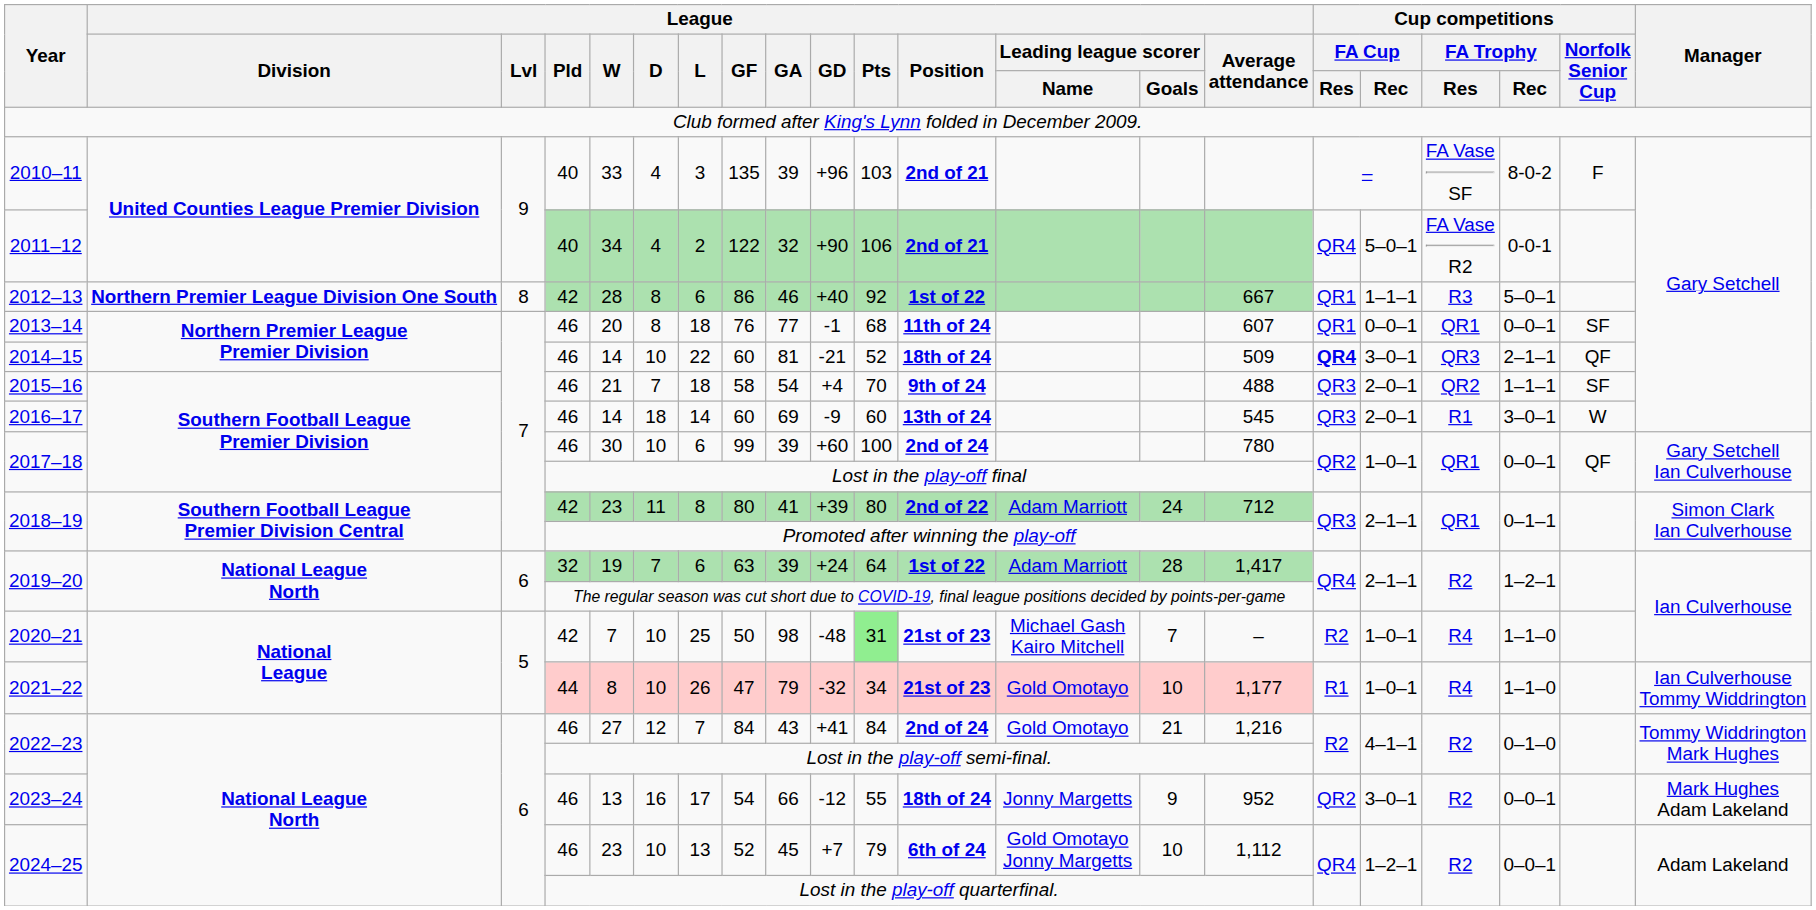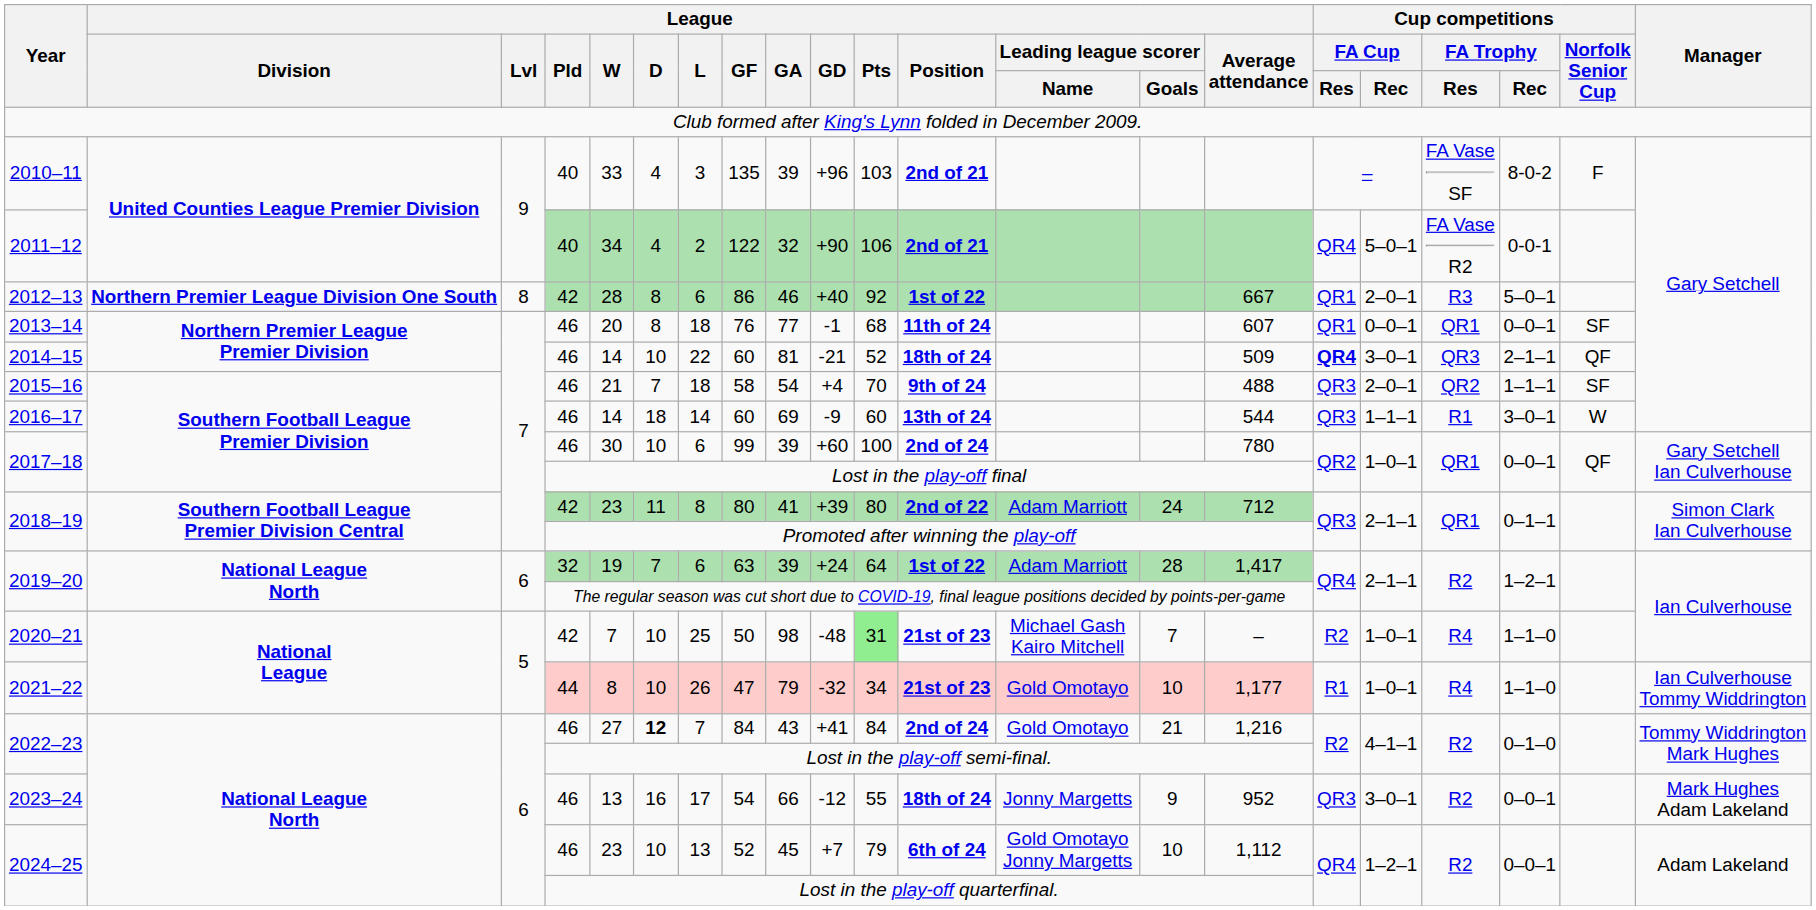 <table class="wikitable" style="text-align:center">
 <tr>
 <th rowspan=3>Year</th>
 <th colspan=14>League</th>
 <th colspan=5>Cup competitions</th>
 <th rowspan=3>Manager</th>
 </tr>
 <tr>
 <th rowspan=2>Division</th>
 <th rowspan=2 width=30><abbr>Lvl</abbr></th>
 <th rowspan=2 width=30><abbr>Pld</abbr></th>
 <th rowspan=2 width=30><abbr>W</abbr></th>
 <th rowspan=2 width=30><abbr>D</abbr></th>
 <th rowspan=2 width=30><abbr>L</abbr></th>
 <th rowspan=2 width=30><abbr>GF</abbr></th>
 <th rowspan=2 width=30><abbr>GA</abbr></th>
 <th rowspan=2 width=30><abbr>GD</abbr></th>
 <th rowspan=2 width=30><abbr>Pts</abbr></th>
 <th rowspan=2>Position</th>
 <th colspan=2>Leading league scorer</th>
 <th rowspan=2>Average<br>attendance</th>
 <th colspan=2><a href='#'>FA Cup</a></th>
 <th colspan=2><a href='#'>FA Trophy</a></th>
 <th rowspan=2><a href='#'>Norfolk<br>Senior<br>Cup</a></th>
 </tr>
 <tr>
 <th>Name</th>
 <th>Goals</th>
 <th><abbr>Res</abbr></th>
 <th><abbr>Rec</abbr></th>
 <th><abbr>Res</abbr></th>
 <th><abbr>Rec</abbr></th>
 </tr>
 <tr>
 <td colspan=21><em>Club formed after <a href='#'>King's Lynn</a> folded in December 2009.</em></td>
 </tr>
 <tr>
 <td><a href='#'>2010–11</a></td>
 <td rowspan=2><strong><a href='#'>United Counties League Premier Division</a></strong></td>
 <td rowspan=2>9</td>
 <td>40</td>
 <td>33</td>
 <td>4</td>
 <td>3</td>
 <td>135</td>
 <td>39</td>
 <td>+96</td>
 <td>103</td>
 <td><strong><a href='#'>2nd of 21</a></strong></td>
 <td></td>
 <td></td>
 <td></td>
 <td colspan=2><a href='#'>–</a></td>
 <td><a href='#'>FA Vase</a><hr>SF</td>
 <td>8-0-2</td>
 <td>F</td>
 <td rowspan=7><a href='#'>Gary Setchell</a></td>
 </tr>
 <tr>
 <td><a href='#'>2011–12</a></td>
 <td bgcolor="#ace1af">40</td>
 <td bgcolor="#ace1af">34</td>
 <td bgcolor="#ace1af">4</td>
 <td bgcolor="#ace1af">2</td>
 <td bgcolor="#ace1af">122</td>
 <td bgcolor="#ace1af">32</td>
 <td bgcolor="#ace1af">+90</td>
 <td bgcolor="#ace1af">106</td>
 <td bgcolor="#ace1af"><strong><a href='#'>2nd of 21</a></strong></td>
 <td bgcolor="#ace1af"></td>
 <td bgcolor="#ace1af"></td>
 <td bgcolor="#ace1af"></td>
 <td><a href='#'>QR4</a></td>
 <td>5–0–1</td>
 <td><a href='#'>FA Vase</a><hr>R2</td>
 <td>0-0-1</td>
 <td></td>
 </tr>
 <tr>
 <td><a href='#'>2012–13</a></td>
 <td><strong><a href='#'>Northern Premier League Division One South</a></strong></td>
 <td>8</td>
 <td bgcolor="#ace1af">42</td>
 <td bgcolor="#ace1af">28</td>
 <td bgcolor="#ace1af">8</td>
 <td bgcolor="#ace1af">6</td>
 <td bgcolor="#ace1af">86</td>
 <td bgcolor="#ace1af">46</td>
 <td bgcolor="#ace1af">+40</td>
 <td bgcolor="#ace1af">92</td>
 <td bgcolor="#ace1af"><strong><a href='#'>1st of 22</a></strong></td>
 <td bgcolor="#ace1af"></td>
 <td bgcolor="#ace1af"></td>
 <td bgcolor="#ace1af">667</td>
 <td><a href='#'>QR1</a></td>
-<td>1–1–1</td>
+<td>2–0–1</td>
 <td><a href='#'>R3</a></td>
 <td>5–0–1</td>
 <td></td>
 </tr>
 <tr>
 <td><a href='#'>2013–14</a></td>
 <td rowspan=2><strong><a href='#'>Northern Premier League<br>Premier Division</a></strong></td>
 <td rowspan=8>7</td>
 <td>46</td>
 <td>20</td>
 <td>8</td>
 <td>18</td>
 <td>76</td>
 <td>77</td>
 <td>-1</td>
 <td>68</td>
 <td><strong><a href='#'>11th of 24</a></strong></td>
 <td></td>
 <td></td>
 <td>607</td>
 <td><a href='#'>QR1</a></td>
 <td>0–0–1</td>
 <td><a href='#'>QR1</a></td>
 <td>0–0–1</td>
 <td>SF</td>
 </tr>
 <tr>
 <td><a href='#'>2014–15</a></td>
 <td>46</td>
 <td>14</td>
 <td>10</td>
 <td>22</td>
 <td>60</td>
 <td>81</td>
 <td>-21</td>
 <td>52</td>
 <td><strong><a href='#'>18th of 24</a></strong></td>
 <td></td>
 <td></td>
 <td>509</td>
 <td><strong><a href='#'>QR4</a></strong></td>
 <td>3–0–1</td>
 <td><a href='#'>QR3</a></td>
 <td>2–1–1</td>
 <td>QF</td>
 </tr>
 <tr>
 <td><a href='#'>2015–16</a></td>
 <td rowspan=4><strong><a href='#'>Southern Football League<br>Premier Division</a></strong></td>
 <td>46</td>
 <td>21</td>
 <td>7</td>
 <td>18</td>
 <td>58</td>
 <td>54</td>
 <td>+4</td>
 <td>70</td>
 <td><strong><a href='#'>9th of 24</a></strong></td>
 <td></td>
 <td></td>
 <td>488</td>
 <td><a href='#'>QR3</a></td>
 <td>2–0–1</td>
 <td><a href='#'>QR2</a></td>
 <td>1–1–1</td>
 <td>SF</td>
 </tr>
 <tr>
 <td><a href='#'>2016–17</a></td>
 <td>46</td>
 <td>14</td>
 <td>18</td>
 <td>14</td>
 <td>60</td>
 <td>69</td>
 <td>-9</td>
 <td>60</td>
 <td><strong><a href='#'>13th of 24</a></strong></td>
 <td></td>
 <td></td>
-<td>545</td>
+<td>544</td>
 <td><a href='#'>QR3</a></td>
-<td>2–0–1</td>
+<td>1–1–1</td>
 <td><a href='#'>R1</a></td>
 <td>3–0–1</td>
 <td>W</td>
 </tr>
 <tr>
 <td rowspan="2"><a href='#'>2017–18</a></td>
 <td>46</td>
 <td>30</td>
 <td>10</td>
 <td>6</td>
 <td>99</td>
 <td>39</td>
 <td>+60</td>
 <td>100</td>
 <td><strong><a href='#'>2nd of 24</a></strong></td>
 <td></td>
 <td></td>
 <td>780</td>
 <td rowspan=2><a href='#'>QR2</a></td>
 <td rowspan=2>1–0–1</td>
 <td rowspan=2><a href='#'>QR1</a></td>
 <td rowspan=2>0–0–1</td>
 <td rowspan=2>QF</td>
 <td rowspan=2><a href='#'>Gary Setchell</a><br><a href='#'>Ian Culverhouse</a></td>
 </tr>
 <tr>
 <td colspan=12><em>Lost in the <a href='#'>play-off</a> final</em></td>
 </tr>
 <tr>
 <td rowspan="2"><a href='#'>2018–19</a></td>
 <td rowspan="2"><strong><a href='#'>Southern Football League<br>Premier Division Central</a></strong></td>
 <td bgcolor="#ace1af">42</td>
 <td bgcolor="#ace1af">23</td>
 <td bgcolor="#ace1af">11</td>
 <td bgcolor="#ace1af">8</td>
 <td bgcolor="#ace1af">80</td>
 <td bgcolor="#ace1af">41</td>
 <td bgcolor="#ace1af">+39</td>
 <td bgcolor="#ace1af">80</td>
 <td bgcolor="#ace1af"><strong><a href='#'>2nd of 22</a></strong></td>
 <td bgcolor="#ace1af"><a href='#'>Adam Marriott</a></td>
 <td bgcolor="#ace1af">24</td>
 <td bgcolor="#ace1af">712</td>
 <td rowspan=2><a href='#'>QR3</a></td>
 <td rowspan=2>2–1–1</td>
 <td rowspan=2><a href='#'>QR1</a></td>
 <td rowspan=2>0–1–1</td>
 <td rowspan=2></td>
 <td rowspan=2><a href='#'>Simon Clark</a><br><a href='#'>Ian Culverhouse</a></td>
 </tr>
 <tr>
 <td colspan=12><em>Promoted after winning the <a href='#'>play-off</a></em></td>
 </tr>
 <tr>
 <td rowspan=2><a href='#'>2019–20</a></td>
 <td rowspan=2><strong><a href='#'>National League<br>North</a></strong></td>
 <td rowspan=2>6</td>
 <td bgcolor="#ace1af">32</td>
 <td bgcolor="#ace1af">19</td>
 <td bgcolor="#ace1af">7</td>
 <td bgcolor="#ace1af">6</td>
 <td bgcolor="#ace1af">63</td>
 <td bgcolor="#ace1af">39</td>
 <td bgcolor="#ace1af">+24</td>
 <td bgcolor="#ace1af">64</td>
 <td bgcolor="#ace1af"><strong><a href='#'>1st of 22</a></strong></td>
 <td bgcolor="#ace1af"><a href='#'>Adam Marriott</a></td>
 <td bgcolor="#ace1af">28</td>
 <td bgcolor="#ace1af">1,417</td>
 <td rowspan=2><a href='#'>QR4</a></td>
 <td rowspan=2>2–1–1</td>
 <td rowspan=2><a href='#'>R2</a></td>
 <td rowspan=2>1–2–1</td>
 <td rowspan=2></td>
 <td rowspan=3><a href='#'>Ian Culverhouse</a></td>
 </tr>
 <tr>
 <td colspan=12><em><small>The regular season was cut short due to <a href='#'>COVID-19</a>, final league positions decided by points-per-game</small></em></td>
 </tr>
 <tr>
 <td><a href='#'>2020–21</a></td>
 <td rowspan=2><strong><a href='#'>National<br>League</a></strong></td>
 <td rowspan=2>5</td>
 <td>42</td>
 <td>7</td>
 <td>10</td>
 <td>25</td>
 <td>50</td>
 <td>98</td>
 <td>-48</td>
 <td style="background: lightgreen;">31</td>
 <td><strong><a href='#'>21st of 23</a></strong></td>
 <td><a href='#'>Michael Gash</a><br><a href='#'>Kairo Mitchell</a></td>
 <td>7</td>
 <td>–</td>
 <td><a href='#'>R2</a></td>
 <td>1–0–1</td>
 <td><a href='#'>R4</a></td>
 <td>1–1–0</td>
 <td></td>
 </tr>
 <tr>
 <td><a href='#'>2021–22</a></td>
 <td bgcolor="#ffcccc">44</td>
 <td bgcolor="#ffcccc">8</td>
 <td bgcolor="#ffcccc">10</td>
 <td bgcolor="#ffcccc">26</td>
 <td bgcolor="#ffcccc">47</td>
 <td bgcolor="#ffcccc">79</td>
 <td bgcolor="#ffcccc">-32</td>
 <td bgcolor="#ffcccc">34</td>
 <td bgcolor="#ffcccc"><strong><a href='#'>21st of 23</a></strong></td>
 <td bgcolor="#ffcccc"><a href='#'>Gold Omotayo</a></td>
 <td bgcolor="#ffcccc">10</td>
 <td bgcolor="#ffcccc">1,177</td>
 <td><a href='#'>R1</a></td>
 <td>1–0–1</td>
 <td><a href='#'>R4</a></td>
 <td>1–1–0</td>
 <td></td>
 <td><a href='#'>Ian Culverhouse</a><br><a href='#'>Tommy Widdrington</a></td>
 </tr>
 <tr>
 <td rowspan=2><a href='#'>2022–23</a></td>
 <td rowspan=5><strong><a href='#'>National League<br>North</a></strong></td>
 <td rowspan=5>6</td>
 <td>46</td>
 <td>27</td>
-<td>12</td>
+<td><strong>12</strong></td>
 <td>7</td>
 <td>84</td>
 <td>43</td>
 <td>+41</td>
 <td>84</td>
 <td><strong><a href='#'>2nd of 24</a></strong></td>
 <td><a href='#'>Gold Omotayo</a></td>
 <td>21</td>
 <td>1,216</td>
 <td rowspan=2><a href='#'>R2</a></td>
 <td rowspan=2>4–1–1</td>
 <td rowspan=2><a href='#'>R2</a></td>
 <td rowspan=2>0–1–0</td>
 <td rowspan=2></td>
 <td rowspan=2><a href='#'>Tommy Widdrington</a><br><a href='#'>Mark Hughes</a></td>
 </tr>
 <tr>
 <td colspan=12><em>Lost in the <a href='#'>play-off</a> semi-final.</em></td>
 </tr>
 <tr>
 <td><a href='#'>2023–24</a></td>
 <td>46</td>
 <td>13</td>
 <td>16</td>
 <td>17</td>
 <td>54</td>
 <td>66</td>
 <td>-12</td>
 <td>55</td>
 <td><strong><a href='#'>18th of 24</a></strong></td>
 <td><a href='#'>Jonny Margetts</a></td>
 <td>9</td>
 <td>952</td>
-<td><a href='#'>QR2</a></td>
+<td><a href='#'>QR3</a></td>
 <td>3–0–1</td>
 <td><a href='#'>R2</a></td>
 <td>0–0–1</td>
 <td></td>
 <td><a href='#'>Mark Hughes</a><br>Adam Lakeland</td>
 </tr>
 <tr>
 <td rowspan=2><a href='#'>2024–25</a></td>
 <td>46</td>
 <td>23</td>
 <td>10</td>
 <td>13</td>
 <td>52</td>
 <td>45</td>
 <td>+7</td>
 <td>79</td>
 <td><strong><a href='#'>6th of 24</a></strong></td>
 <td><a href='#'>Gold Omotayo</a><br><a href='#'>Jonny Margetts</a></td>
 <td>10</td>
 <td>1,112</td>
 <td rowspan=2><a href='#'>QR4</a></td>
 <td rowspan=2>1–2–1</td>
 <td rowspan=2><a href='#'>R2</a></td>
 <td rowspan=2>0–0–1</td>
 <td rowspan=2></td>
 <td rowspan=2>Adam Lakeland</td>
 </tr>
 <tr>
 <td colspan=12><em>Lost in the <a href='#'>play-off</a> quarterfinal.</em></td>
 </tr>
 </table>
